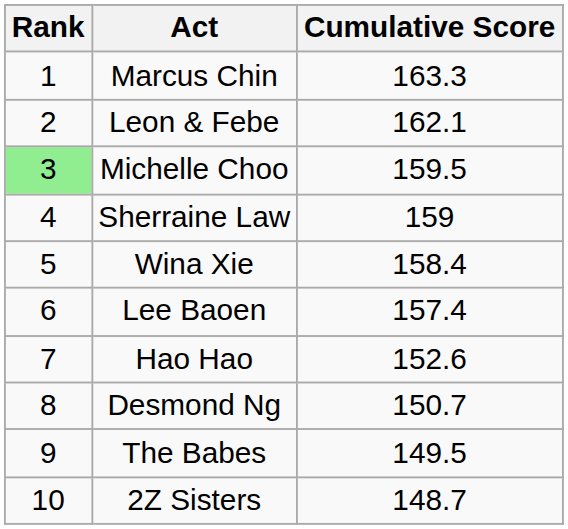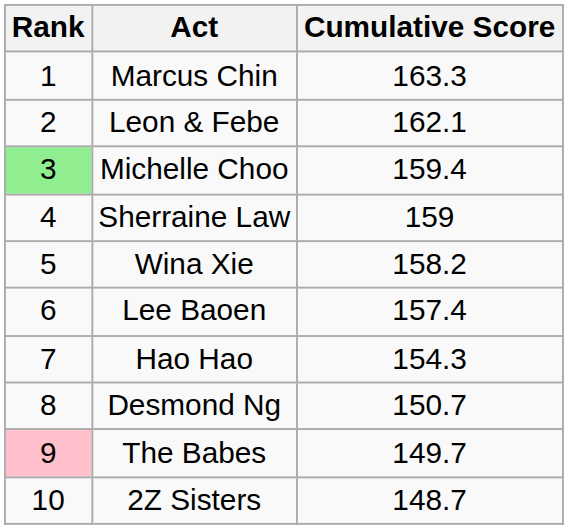 <table class="wikitable plainrowheaders" style="text-align:center;">
 <tr>
 <th scope="col">Rank</th>
 <th scope="col">Act</th>
 <th scope="col">Cumulative Score</th>
 </tr>
 <tr>
 <td>1</td>
 <td>Marcus Chin</td>
 <td>163.3</td>
 </tr>
 <tr>
 <td>2</td>
 <td>Leon & Febe</td>
 <td>162.1</td>
 </tr>
 <tr>
 <td style="background: lightgreen;">3</td>
 <td>Michelle Choo</td>
-<td>159.5</td>
+<td>159.4</td>
 </tr>
 <tr>
 <td>4</td>
 <td>Sherraine Law</td>
 <td>159</td>
 </tr>
 <tr>
 <td>5</td>
 <td>Wina Xie</td>
-<td>158.4</td>
+<td>158.2</td>
 </tr>
 <tr>
 <td>6</td>
 <td>Lee Baoen</td>
 <td>157.4</td>
 </tr>
 <tr>
 <td>7</td>
 <td>Hao Hao</td>
-<td>152.6</td>
+<td>154.3</td>
 </tr>
 <tr>
 <td>8</td>
 <td>Desmond Ng</td>
 <td>150.7</td>
 </tr>
 <tr>
-<td>9</td>
+<td style="background: pink;">9</td>
 <td>The Babes</td>
-<td>149.5</td>
+<td>149.7</td>
 </tr>
 <tr>
 <td>10</td>
 <td>2Z Sisters</td>
 <td>148.7</td>
 </tr>
 </table>
